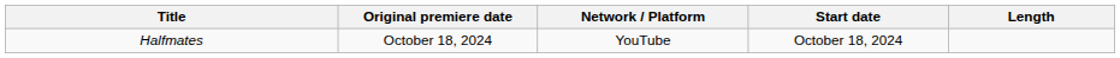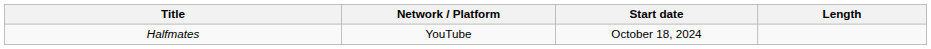 <table class="wikitable sortable" style="text-align:center; font-size:100%; line-height:20px;" width="100%">
 <tr>
 <th style="width:30%;">Title</th>
-<th style="width:18%;">Original premiere date</th>
 <th style="width:19%;">Network / Platform</th>
 <th style="width:18%;">Start date</th>
 <th style="width:15%;">Length</th>
 </tr>
 <tr>
 <td><em>Halfmates</em></td>
-<td>October 18, 2024</td>
 <td>YouTube</td>
 <td>October 18, 2024</td>
 <td></td>
 </tr>
 </table>
